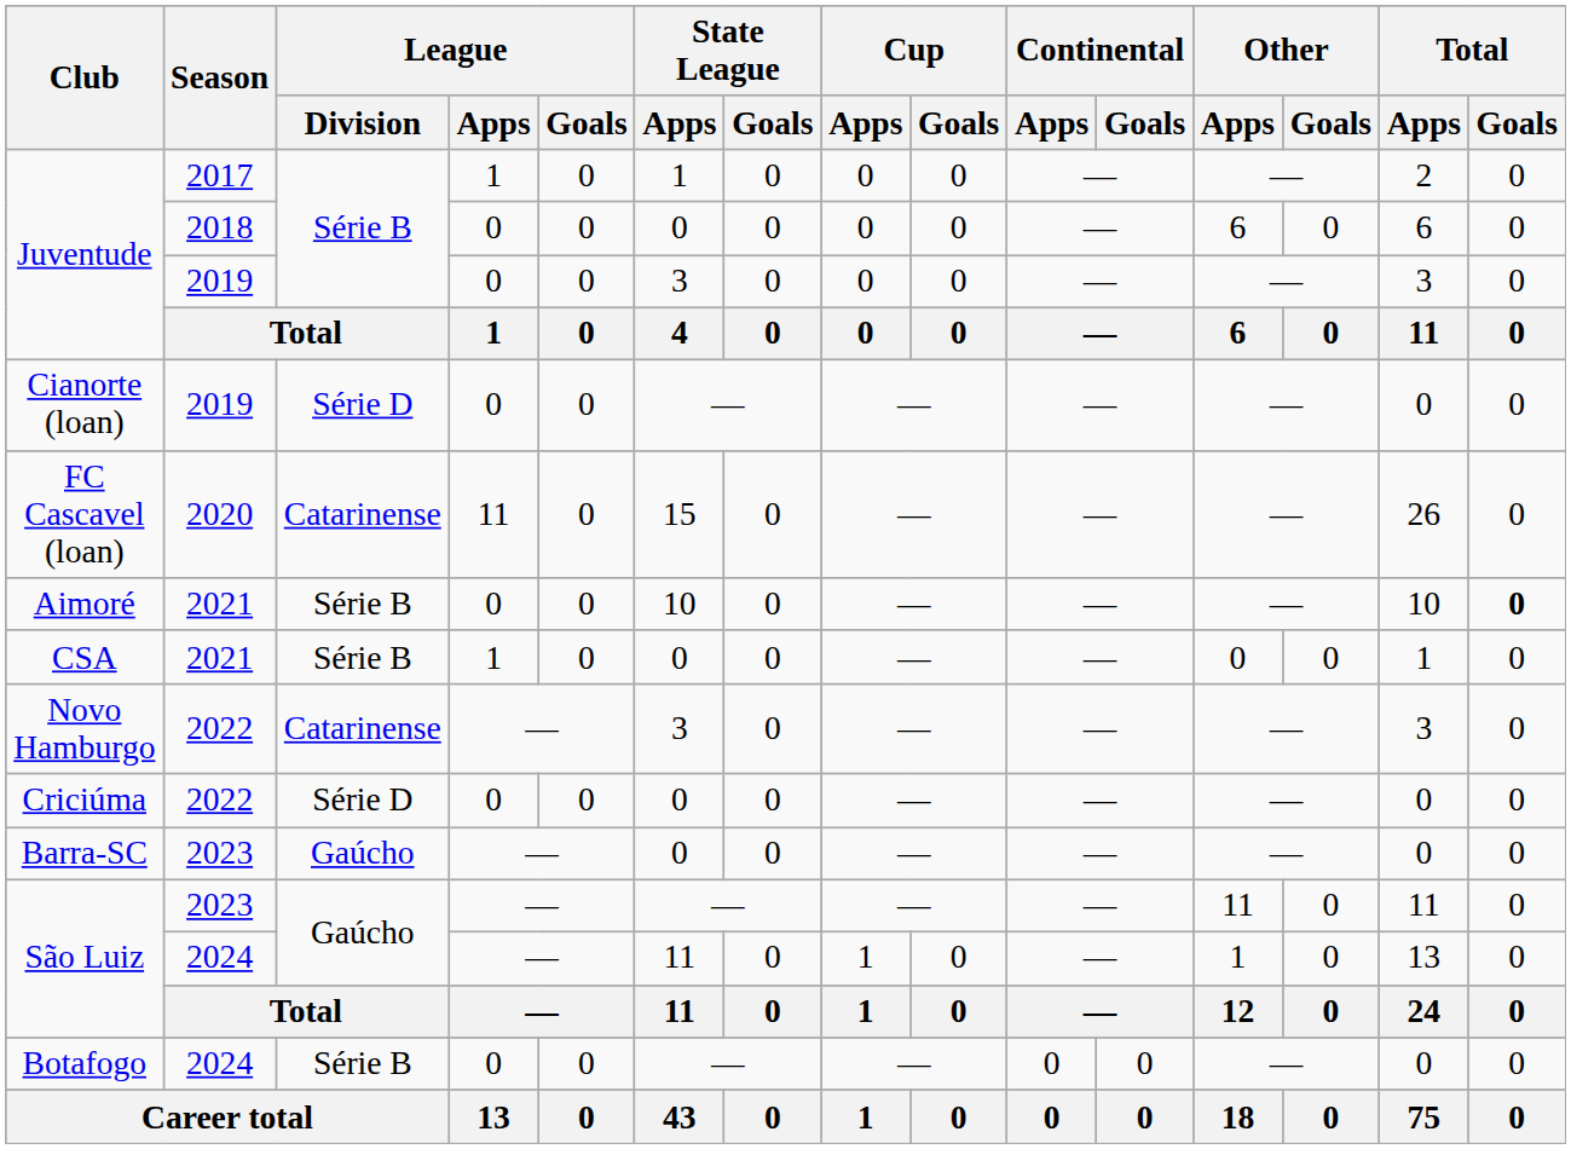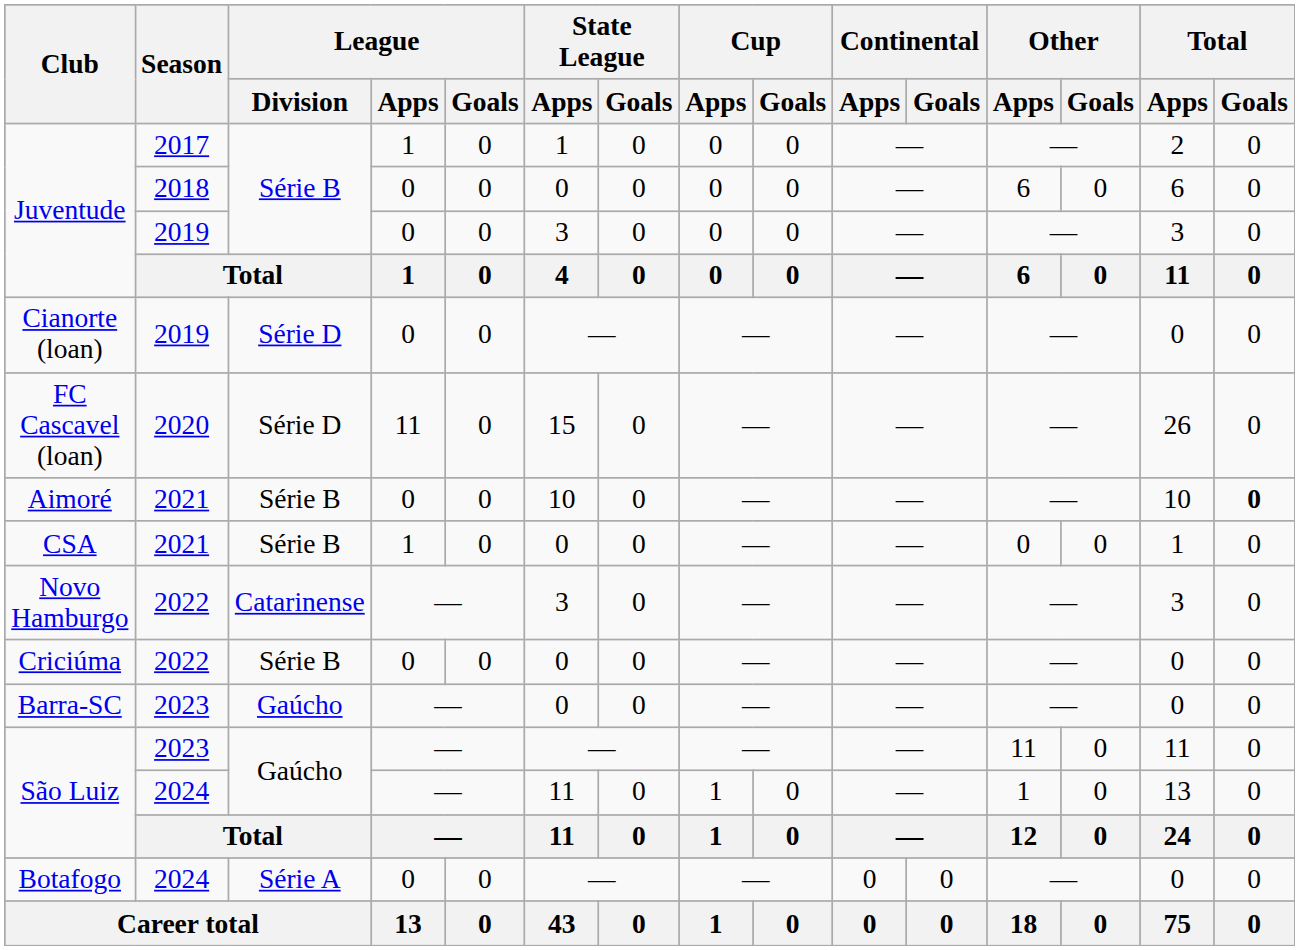 <table class="wikitable" style="text-align: center">
 <tr>
 <th rowspan="2">Club</th>
 <th rowspan="2">Season</th>
 <th colspan="3">League</th>
 <th colspan="2">State League</th>
 <th colspan="2">Cup</th>
 <th colspan="2">Continental</th>
 <th colspan="2">Other</th>
 <th colspan="2">Total</th>
 </tr>
 <tr>
 <th>Division</th>
 <th>Apps</th>
 <th>Goals</th>
 <th>Apps</th>
 <th>Goals</th>
 <th>Apps</th>
 <th>Goals</th>
 <th>Apps</th>
 <th>Goals</th>
 <th>Apps</th>
 <th>Goals</th>
 <th>Apps</th>
 <th>Goals</th>
 </tr>
 <tr>
 <td rowspan="4"><a href='#'>Juventude</a></td>
 <td><a href='#'>2017</a></td>
 <td rowspan="3"><a href='#'>Série B</a></td>
 <td>1</td>
 <td>0</td>
 <td>1</td>
 <td>0</td>
 <td>0</td>
 <td>0</td>
 <td colspan="2">—</td>
 <td colspan="2">—</td>
 <td>2</td>
 <td>0</td>
 </tr>
 <tr>
 <td><a href='#'>2018</a></td>
 <td>0</td>
 <td>0</td>
 <td>0</td>
 <td>0</td>
 <td>0</td>
 <td>0</td>
 <td colspan="2">—</td>
 <td>6</td>
 <td>0</td>
 <td>6</td>
 <td>0</td>
 </tr>
 <tr>
 <td><a href='#'>2019</a></td>
 <td>0</td>
 <td>0</td>
 <td>3</td>
 <td>0</td>
 <td>0</td>
 <td>0</td>
 <td colspan="2">—</td>
 <td colspan="2">—</td>
 <td>3</td>
 <td>0</td>
 </tr>
 <tr>
 <th colspan="2">Total</th>
 <th>1</th>
 <th>0</th>
 <th>4</th>
 <th>0</th>
 <th>0</th>
 <th>0</th>
 <th colspan="2">—</th>
 <th>6</th>
 <th>0</th>
 <th>11</th>
 <th>0</th>
 </tr>
 <tr>
 <td><a href='#'>Cianorte</a> (loan)</td>
 <td><a href='#'>2019</a></td>
 <td><a href='#'>Série D</a></td>
 <td>0</td>
 <td>0</td>
 <td colspan="2">—</td>
 <td colspan="2">—</td>
 <td colspan="2">—</td>
 <td colspan="2">—</td>
 <td>0</td>
 <td>0</td>
 </tr>
 <tr>
 <td><a href='#'>FC Cascavel</a> (loan)</td>
 <td><a href='#'>2020</a></td>
-<td><a href='#'>Catarinense</a></td>
+<td>Série D</td>
 <td>11</td>
 <td>0</td>
 <td>15</td>
 <td>0</td>
 <td colspan="2">—</td>
 <td colspan="2">—</td>
 <td colspan="2">—</td>
 <td>26</td>
 <td>0</td>
 </tr>
 <tr>
 <td><a href='#'>Aimoré</a></td>
 <td><a href='#'>2021</a></td>
 <td>Série B</td>
 <td>0</td>
 <td>0</td>
 <td>10</td>
 <td>0</td>
 <td colspan="2">—</td>
 <td colspan="2">—</td>
 <td colspan="2">—</td>
 <td>10</td>
 <td><strong>0</strong></td>
 </tr>
 <tr>
 <td><a href='#'>CSA</a></td>
 <td><a href='#'>2021</a></td>
 <td>Série B</td>
 <td>1</td>
 <td>0</td>
 <td>0</td>
 <td>0</td>
 <td colspan="2">—</td>
 <td colspan="2">—</td>
 <td>0</td>
 <td>0</td>
 <td>1</td>
 <td>0</td>
 </tr>
 <tr>
 <td><a href='#'>Novo Hamburgo</a></td>
 <td><a href='#'>2022</a></td>
 <td><a href='#'>Catarinense</a></td>
 <td colspan="2">—</td>
 <td>3</td>
 <td>0</td>
 <td colspan="2">—</td>
 <td colspan="2">—</td>
 <td colspan="2">—</td>
 <td>3</td>
 <td>0</td>
 </tr>
 <tr>
 <td><a href='#'>Criciúma</a></td>
 <td><a href='#'>2022</a></td>
-<td>Série D</td>
+<td>Série B</td>
 <td>0</td>
 <td>0</td>
 <td>0</td>
 <td>0</td>
 <td colspan="2">—</td>
 <td colspan="2">—</td>
 <td colspan="2">—</td>
 <td>0</td>
 <td>0</td>
 </tr>
 <tr>
 <td><a href='#'>Barra-SC</a></td>
 <td><a href='#'>2023</a></td>
 <td><a href='#'>Gaúcho</a></td>
 <td colspan="2">—</td>
 <td>0</td>
 <td>0</td>
 <td colspan="2">—</td>
 <td colspan="2">—</td>
 <td colspan="2">—</td>
 <td>0</td>
 <td>0</td>
 </tr>
 <tr>
 <td rowspan="3"><a href='#'>São Luiz</a></td>
 <td><a href='#'>2023</a></td>
 <td rowspan="2">Gaúcho</td>
 <td colspan="2">—</td>
 <td colspan="2">—</td>
 <td colspan="2">—</td>
 <td colspan="2">—</td>
 <td>11</td>
 <td>0</td>
 <td>11</td>
 <td>0</td>
 </tr>
 <tr>
 <td><a href='#'>2024</a></td>
 <td colspan="2">—</td>
 <td>11</td>
 <td>0</td>
 <td>1</td>
 <td>0</td>
 <td colspan="2">—</td>
 <td>1</td>
 <td>0</td>
 <td>13</td>
 <td>0</td>
 </tr>
 <tr>
 <th colspan="2">Total</th>
 <th colspan="2">—</th>
 <th>11</th>
 <th>0</th>
 <th>1</th>
 <th>0</th>
 <th colspan="2">—</th>
 <th>12</th>
 <th>0</th>
 <th>24</th>
 <th>0</th>
 </tr>
 <tr>
 <td><a href='#'>Botafogo</a></td>
 <td><a href='#'>2024</a></td>
-<td>Série B</td>
+<td><a href='#'>Série A</a></td>
 <td>0</td>
 <td>0</td>
 <td colspan="2">—</td>
 <td colspan="2">—</td>
 <td>0</td>
 <td>0</td>
 <td colspan="2">—</td>
 <td>0</td>
 <td>0</td>
 </tr>
 <tr>
 <th colspan="3"><strong>Career total</strong></th>
 <th>13</th>
 <th>0</th>
 <th>43</th>
 <th>0</th>
 <th>1</th>
 <th>0</th>
 <th>0</th>
 <th>0</th>
 <th>18</th>
 <th>0</th>
 <th>75</th>
 <th>0</th>
 </tr>
 </table>
